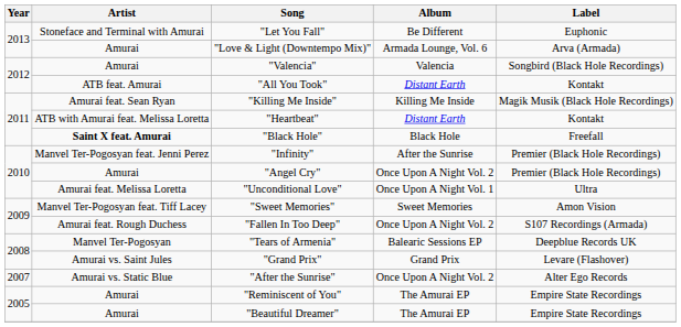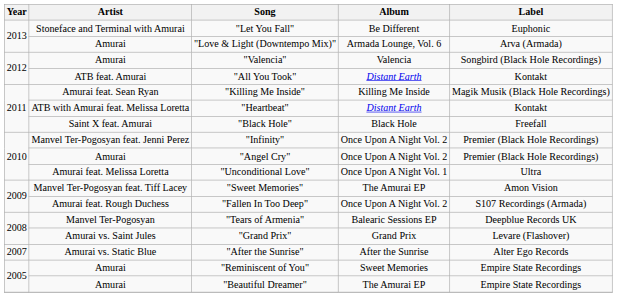 <table class="wikitable" style="text-align:center">
 <tr>
 <th align="center">Year</th>
 <th>Artist</th>
 <th>Song</th>
 <th align="center">Album</th>
 <th align="center">Label</th>
 </tr>
 <tr>
 <td rowspan="2">2013</td>
 <td>Stoneface and Terminal with Amurai</td>
 <td>"Let You Fall"</td>
 <td>Be Different</td>
 <td>Euphonic</td>
 </tr>
 <tr>
 <td>Amurai</td>
 <td>"Love & Light (Downtempo Mix)"</td>
 <td>Armada Lounge, Vol. 6</td>
 <td>Arva (Armada)</td>
 </tr>
 <tr>
 <td rowspan="2">2012</td>
 <td>Amurai</td>
 <td>"Valencia"</td>
 <td>Valencia</td>
 <td>Songbird (Black Hole Recordings)</td>
 </tr>
 <tr>
 <td>ATB feat. Amurai</td>
 <td>"All You Took"</td>
 <td><em><a href='#'>Distant Earth</a></em></td>
 <td>Kontakt</td>
 </tr>
 <tr>
 <td rowspan="3">2011</td>
 <td>Amurai feat. Sean Ryan</td>
 <td>"Killing Me Inside"</td>
 <td>Killing Me Inside</td>
 <td>Magik Musik (Black Hole Recordings)</td>
 </tr>
 <tr>
 <td>ATB with Amurai feat. Melissa Loretta</td>
 <td>"Heartbeat"</td>
 <td><em><a href='#'>Distant Earth</a></em></td>
 <td>Kontakt</td>
 </tr>
 <tr>
-<td><strong>Saint X feat. Amurai</strong></td>
+<td>Saint X feat. Amurai</td>
 <td>"Black Hole"</td>
 <td>Black Hole</td>
 <td>Freefall</td>
 </tr>
 <tr>
 <td rowspan="3">2010</td>
 <td>Manvel Ter-Pogosyan feat. Jenni Perez</td>
 <td>"Infinity"</td>
-<td>After the Sunrise</td>
+<td>Once Upon A Night Vol. 2</td>
 <td>Premier (Black Hole Recordings)</td>
 </tr>
 <tr>
 <td>Amurai</td>
 <td>"Angel Cry"</td>
 <td>Once Upon A Night Vol. 2</td>
 <td>Premier (Black Hole Recordings)</td>
 </tr>
 <tr>
 <td>Amurai feat. Melissa Loretta</td>
 <td>"Unconditional Love"</td>
 <td>Once Upon A Night Vol. 1</td>
 <td>Ultra</td>
 </tr>
 <tr>
 <td rowspan="2">2009</td>
 <td>Manvel Ter-Pogosyan feat. Tiff Lacey</td>
 <td>"Sweet Memories"</td>
-<td>Sweet Memories</td>
+<td>The Amurai EP</td>
 <td>Amon Vision</td>
 </tr>
 <tr>
 <td>Amurai feat. Rough Duchess</td>
 <td>"Fallen In Too Deep"</td>
 <td>Once Upon A Night Vol. 2</td>
 <td>S107 Recordings (Armada)</td>
 </tr>
 <tr>
 <td rowspan="2">2008</td>
 <td>Manvel Ter-Pogosyan</td>
 <td>"Tears of Armenia"</td>
 <td>Balearic Sessions EP</td>
 <td>Deepblue Records UK</td>
 </tr>
 <tr>
 <td>Amurai vs. Saint Jules</td>
 <td>"Grand Prix"</td>
 <td>Grand Prix</td>
 <td>Levare (Flashover)</td>
 </tr>
 <tr>
 <td rowspan="1">2007</td>
 <td>Amurai vs. Static Blue</td>
 <td>"After the Sunrise"</td>
-<td>Once Upon A Night Vol. 2</td>
+<td>After the Sunrise</td>
 <td>Alter Ego Records</td>
 </tr>
 <tr>
 <td rowspan="2">2005</td>
 <td>Amurai</td>
 <td>"Reminiscent of You"</td>
-<td>The Amurai EP</td>
+<td>Sweet Memories</td>
 <td>Empire State Recordings</td>
 </tr>
 <tr>
 <td>Amurai</td>
 <td>"Beautiful Dreamer"</td>
 <td>The Amurai EP</td>
 <td>Empire State Recordings</td>
 </tr>
 <tr>
 </tr>
 </table>
